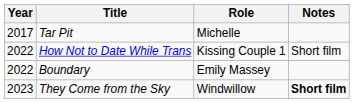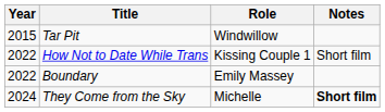 <table class="wikitable sortable">
 <tr>
 <th>Year</th>
 <th>Title</th>
 <th>Role</th>
 <th class="unsortable">Notes</th>
 </tr>
 <tr>
-<td>2017</td>
+<td>2015</td>
 <td><em>Tar Pit</em></td>
-<td>Michelle</td>
+<td>Windwillow</td>
 <td></td>
 </tr>
 <tr>
 <td>2022</td>
 <td><em><a href='#'>How Not to Date While Trans</a></em></td>
 <td>Kissing Couple 1</td>
 <td>Short film</td>
 </tr>
 <tr>
 <td>2022</td>
 <td><em>Boundary</em></td>
 <td>Emily Massey</td>
 <td></td>
 </tr>
 <tr>
-<td>2023</td>
+<td>2024</td>
 <td><em>They Come from the Sky</em></td>
-<td>Windwillow</td>
+<td>Michelle</td>
 <td><strong>Short film</strong></td>
 </tr>
 </table>
